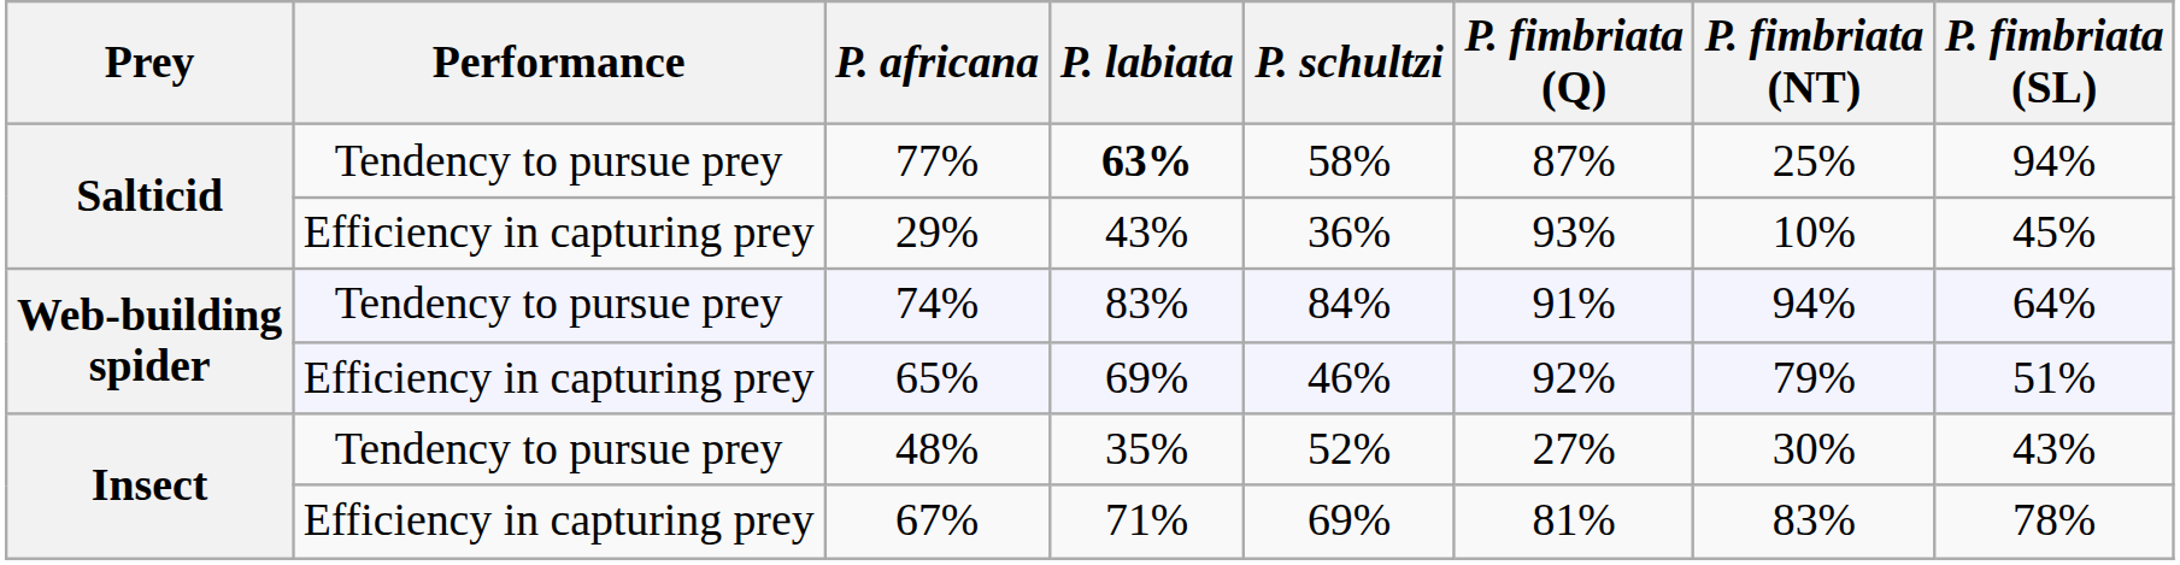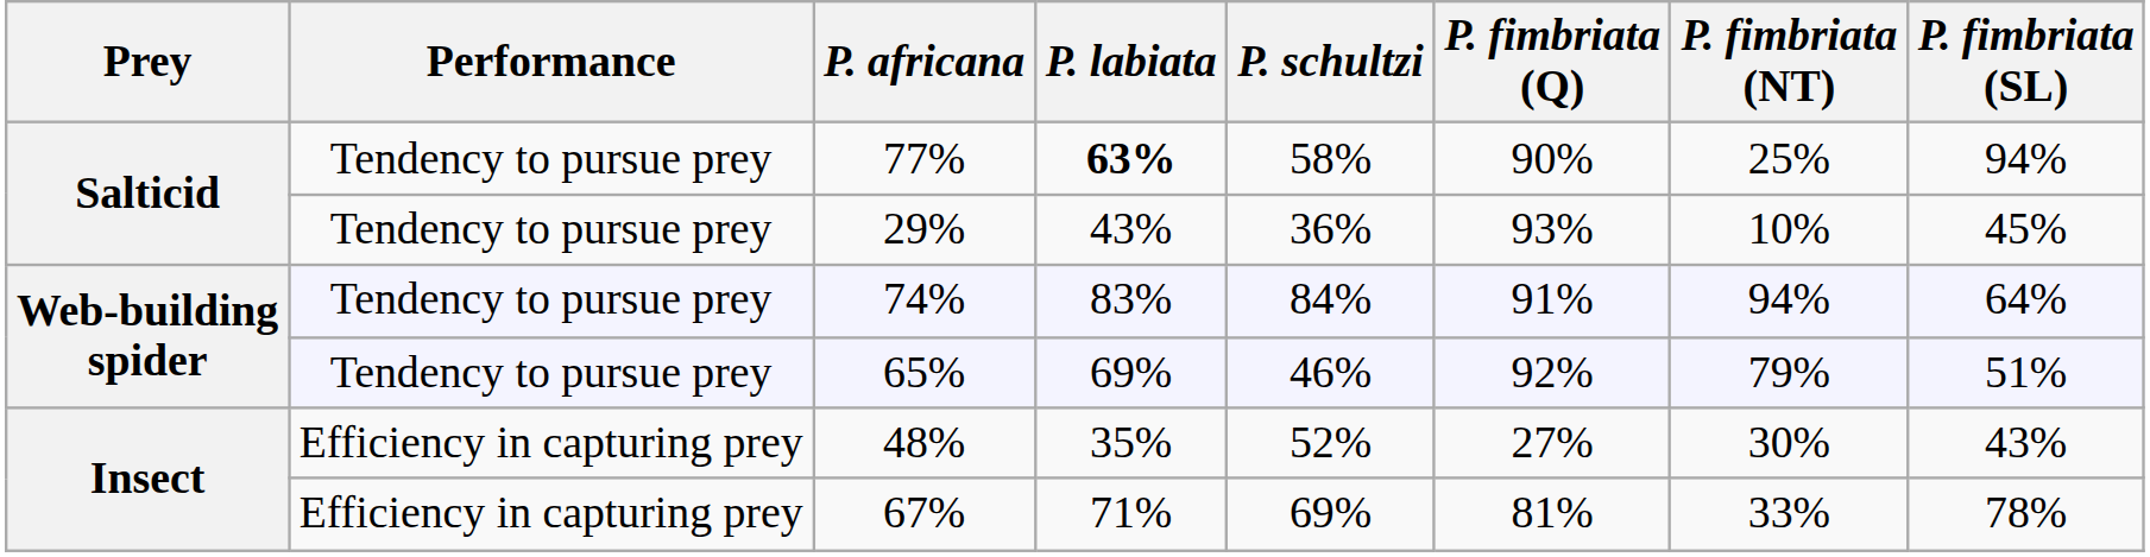 <table class="wikitable" style="text-align:center; margin-top:-0.5em">
 <tr>
 <th align="left">Prey</th>
 <th align="left">Performance</th>
 <th><em>P. africana</em></th>
 <th><em>P. labiata</em></th>
 <th><em>P. schultzi</em></th>
 <th><em>P. fimbriata</em><br>(Q)</th>
 <th><em>P. fimbriata</em><br>(NT)</th>
 <th><em>P. fimbriata</em><br>(SL)</th>
 </tr>
 <tr>
 <th rowspan="2" align="left" bgcolor="white">Salticid</th>
 <td>Tendency to pursue prey</td>
 <td align="center">77%</td>
 <td align="center"><strong>63%</strong></td>
 <td align="center">58%</td>
-<td align="center">87%</td>
+<td align="center">90%</td>
 <td align="center">25%</td>
 <td align="center">94%</td>
 </tr>
 <tr>
-<td>Efficiency in capturing prey</td>
+<td>Tendency to pursue prey</td>
 <td align="center">29%</td>
 <td align="center">43%</td>
 <td align="center">36%</td>
 <td align="center">93%</td>
 <td align="center">10%</td>
 <td align="center">45%</td>
 </tr>
 <tr bgcolor="#f4f4ff">
 <th rowspan="2" align="left">Web-building<br>spider</th>
 <td>Tendency to pursue prey</td>
 <td align="center">74%</td>
 <td align="center">83%</td>
 <td align="center">84%</td>
 <td align="center">91%</td>
 <td align="center">94%</td>
 <td align="center">64%</td>
 </tr>
 <tr bgcolor="#f4f4ff">
-<td>Efficiency in capturing prey</td>
+<td>Tendency to pursue prey</td>
 <td align="center">65%</td>
 <td align="center">69%</td>
 <td align="center">46%</td>
 <td align="center">92%</td>
 <td align="center">79%</td>
 <td align="center">51%</td>
 </tr>
 <tr>
 <th rowspan="2" align="left" bgcolor="white">Insect</th>
-<td>Tendency to pursue prey</td>
+<td>Efficiency in capturing prey</td>
 <td align="center">48%</td>
 <td align="center">35%</td>
 <td align="center">52%</td>
 <td align="center">27%</td>
 <td align="center">30%</td>
 <td align="center">43%</td>
 </tr>
 <tr>
 <td>Efficiency in capturing prey</td>
 <td align="center">67%</td>
 <td align="center">71%</td>
 <td align="center">69%</td>
 <td align="center">81%</td>
-<td align="center">83%</td>
+<td align="center">33%</td>
 <td align="center">78%</td>
 </tr>
 </table>
